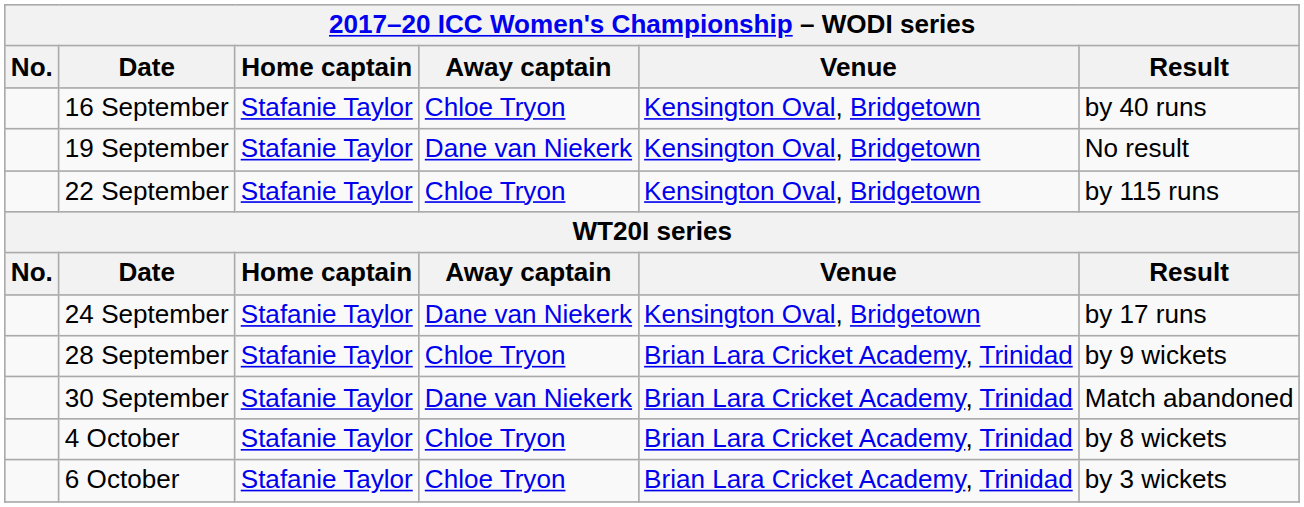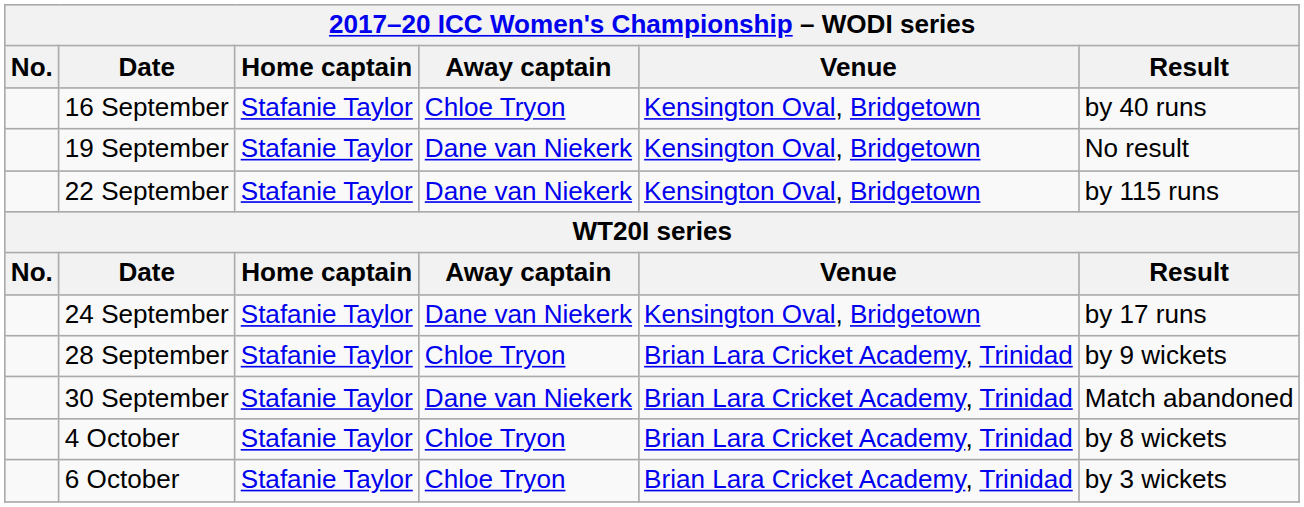 <table class="wikitable">
 <tr>
 <th colspan="6"><a href='#'>2017–20 ICC Women's Championship</a> – WODI series</th>
 </tr>
 <tr>
 <th>No.</th>
 <th>Date</th>
 <th>Home captain</th>
 <th>Away captain</th>
 <th>Venue</th>
 <th>Result</th>
 </tr>
 <tr>
 <td></td>
 <td>16 September</td>
 <td><a href='#'>Stafanie Taylor</a></td>
 <td><a href='#'>Chloe Tryon</a></td>
 <td><a href='#'>Kensington Oval</a>, <a href='#'>Bridgetown</a></td>
 <td> by 40 runs</td>
 </tr>
 <tr>
 <td></td>
 <td>19 September</td>
 <td><a href='#'>Stafanie Taylor</a></td>
 <td><a href='#'>Dane van Niekerk</a></td>
 <td><a href='#'>Kensington Oval</a>, <a href='#'>Bridgetown</a></td>
 <td>No result</td>
 </tr>
 <tr>
 <td></td>
 <td>22 September</td>
 <td><a href='#'>Stafanie Taylor</a></td>
-<td><a href='#'>Chloe Tryon</a></td>
+<td><a href='#'>Dane van Niekerk</a></td>
 <td><a href='#'>Kensington Oval</a>, <a href='#'>Bridgetown</a></td>
 <td> by 115 runs</td>
 </tr>
 <tr>
 <th colspan="6">WT20I series</th>
 </tr>
 <tr>
 <th>No.</th>
 <th>Date</th>
 <th>Home captain</th>
 <th>Away captain</th>
 <th>Venue</th>
 <th>Result</th>
 </tr>
 <tr>
 <td></td>
 <td>24 September</td>
 <td><a href='#'>Stafanie Taylor</a></td>
 <td><a href='#'>Dane van Niekerk</a></td>
 <td><a href='#'>Kensington Oval</a>, <a href='#'>Bridgetown</a></td>
 <td> by 17 runs</td>
 </tr>
 <tr>
 <td></td>
 <td>28 September</td>
 <td><a href='#'>Stafanie Taylor</a></td>
 <td><a href='#'>Chloe Tryon</a></td>
 <td><a href='#'>Brian Lara Cricket Academy</a>, <a href='#'>Trinidad</a></td>
 <td> by 9 wickets</td>
 </tr>
 <tr>
 <td></td>
 <td>30 September</td>
 <td><a href='#'>Stafanie Taylor</a></td>
 <td><a href='#'>Dane van Niekerk</a></td>
 <td><a href='#'>Brian Lara Cricket Academy</a>, <a href='#'>Trinidad</a></td>
 <td>Match abandoned</td>
 </tr>
 <tr>
 <td></td>
 <td>4 October</td>
 <td><a href='#'>Stafanie Taylor</a></td>
 <td><a href='#'>Chloe Tryon</a></td>
 <td><a href='#'>Brian Lara Cricket Academy</a>, <a href='#'>Trinidad</a></td>
 <td> by 8 wickets</td>
 </tr>
 <tr>
 <td></td>
 <td>6 October</td>
 <td><a href='#'>Stafanie Taylor</a></td>
 <td><a href='#'>Chloe Tryon</a></td>
 <td><a href='#'>Brian Lara Cricket Academy</a>, <a href='#'>Trinidad</a></td>
 <td> by 3 wickets</td>
 </tr>
 </table>
